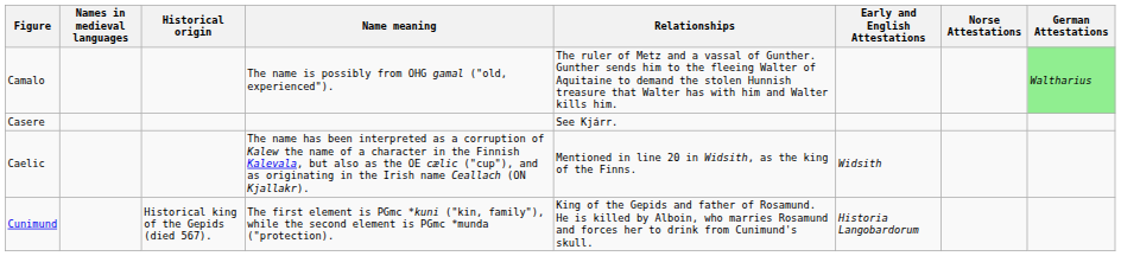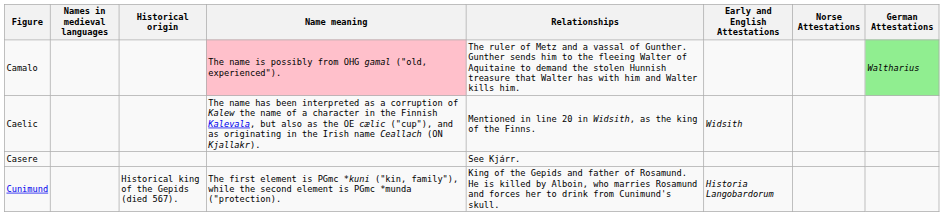 <table class="wikitable sortable" style="font-size: 90%; width: 100%">
 <tr>
 <th>Figure</th>
 <th>Names in medieval languages</th>
 <th>Historical origin</th>
 <th>Name meaning</th>
 <th>Relationships</th>
 <th>Early and English Attestations</th>
 <th>Norse Attestations</th>
 <th>German Attestations</th>
 </tr>
 <tr>
 <td>Camalo</td>
 <td></td>
 <td></td>
-<td>The name is possibly from OHG <em>gamal</em> ("old, experienced").</td>
+<td style="background: pink;">The name is possibly from OHG <em>gamal</em> ("old, experienced").</td>
 <td>The ruler of Metz and a vassal of Gunther. Gunther sends him to the fleeing Walter of Aquitaine to demand the stolen Hunnish treasure that Walter has with him and Walter kills him.</td>
 <td></td>
 <td></td>
 <td style="background: lightgreen;"><em>Waltharius</em></td>
+</tr>
+<tr>
+<td>Caelic</td>
+<td></td>
+<td></td>
+<td>The name has been interpreted as a corruption of <em>Kalew</em> the name of a character in the Finnish <em><a href='#'>Kalevala</a></em>, but also as the OE <em>cælic</em> ("cup"), and as originating in the Irish name <em>Ceallach</em> (ON <em>Kjallakr</em>).</td>
+<td>Mentioned in line 20 in <em>Widsith</em>, as the king of the Finns.</td>
+<td><em>Widsith</em></td>
+<td></td>
+<td></td>
 </tr>
 <tr>
 <td>Casere</td>
 <td></td>
 <td></td>
 <td></td>
 <td>See Kjárr.</td>
 <td></td>
-<td></td>
-<td></td>
-</tr>
-<tr>
-<td>Caelic</td>
-<td></td>
-<td></td>
-<td>The name has been interpreted as a corruption of <em>Kalew</em> the name of a character in the Finnish <em><a href='#'>Kalevala</a></em>, but also as the OE <em>cælic</em> ("cup"), and as originating in the Irish name <em>Ceallach</em> (ON <em>Kjallakr</em>).</td>
-<td>Mentioned in line 20 in <em>Widsith</em>, as the king of the Finns.</td>
-<td><em>Widsith</em></td>
 <td></td>
 <td></td>
 </tr>
 <tr>
 <td><a href='#'>Cunimund</a></td>
 <td></td>
 <td>Historical king of the Gepids (died 567).</td>
 <td>The first element is PGmc <em>*kuni</em> ("kin, family"), while the second element is PGmc *munda ("protection).</td>
 <td>King of the Gepids and father of Rosamund. He is killed by Alboin, who marries Rosamund and forces her to drink from Cunimund's skull.</td>
 <td><em>Historia Langobardorum</em></td>
 <td></td>
 <td></td>
 </tr>
 </table>
